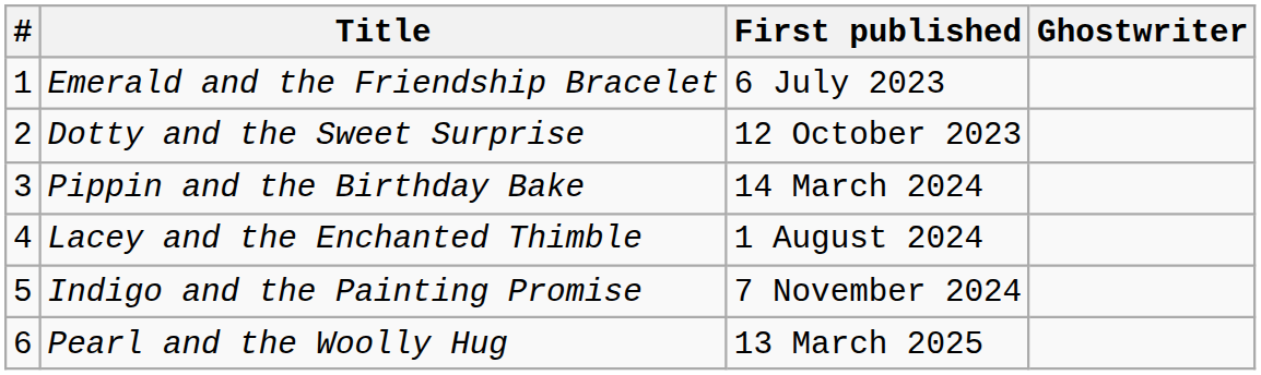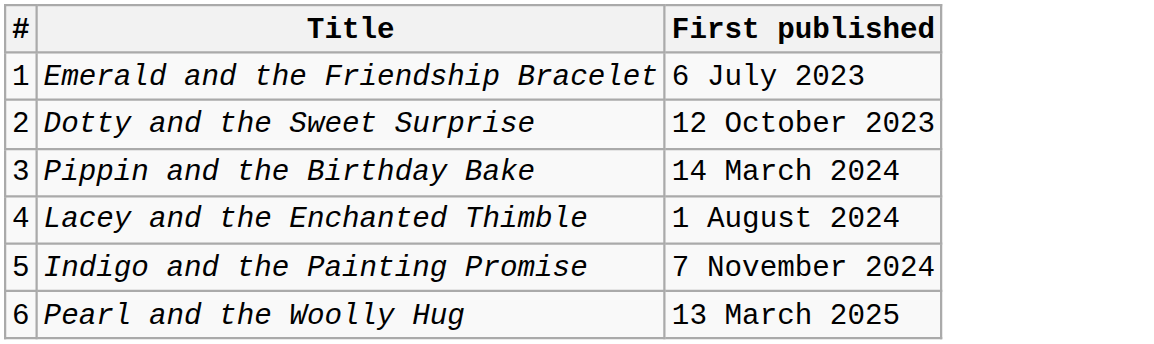 <table class="wikitable sortable nowraplinks">
 <tr>
 <th scope="col">#</th>
 <th scope="col">Title</th>
 <th scope="col">First published</th>
-<th scope="col">Ghostwriter</th>
 </tr>
 <tr>
 <td bgcolor=>1</td>
 <td><em>Emerald and the Friendship Bracelet</em></td>
 <td>6 July 2023</td>
-<td></td>
 </tr>
 <tr>
 <td bgcolor=>2</td>
 <td><em>Dotty and the Sweet Surprise</em></td>
 <td>12 October 2023</td>
-<td></td>
 </tr>
 <tr>
 <td bgcolor=>3</td>
 <td><em>Pippin and the Birthday Bake</em></td>
 <td>14 March 2024</td>
-<td></td>
 </tr>
 <tr>
 <td bgcolor=>4</td>
 <td><em>Lacey and the Enchanted Thimble</em></td>
 <td>1 August 2024</td>
-<td></td>
 </tr>
 <tr>
 <td bgcolor=>5</td>
 <td><em>Indigo and the Painting Promise</em></td>
 <td>7 November 2024</td>
-<td></td>
 </tr>
 <tr>
 <td>6</td>
 <td><em>Pearl and the Woolly Hug</em></td>
 <td>13 March 2025</td>
-<td></td>
 </tr>
 </table>
